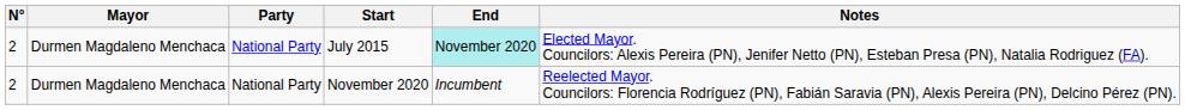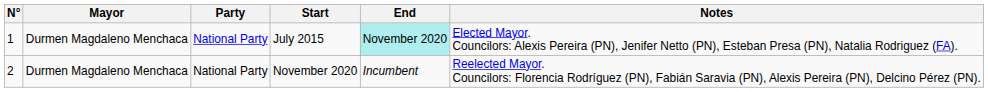 <table class=wikitable>
 <tr>
 <th>N°</th>
 <th>Mayor</th>
 <th>Party</th>
 <th>Start</th>
 <th>End</th>
 <th>Notes</th>
 </tr>
 <tr>
-<td>2</td>
+<td>1</td>
 <td>Durmen Magdaleno Menchaca</td>
 <td><a href='#'>National Party</a></td>
 <td>July 2015</td>
 <td style="background: paleturquoise;">November 2020</td>
 <td><a href='#'>Elected Mayor</a>.<br>Councilors: Alexis Pereira (PN), Jenifer Netto (PN), Esteban Presa (PN), Natalia Rodriguez (<a href='#'>FA</a>).</td>
 </tr>
 <tr>
 <td>2</td>
 <td>Durmen Magdaleno Menchaca</td>
 <td>National Party</td>
 <td>November 2020</td>
 <td><em>Incumbent</em></td>
 <td><a href='#'>Reelected Mayor</a>.<br>Councilors: Florencia Rodríguez (PN), Fabián Saravia (PN), Alexis Pereira (PN), Delcino Pérez (PN).</td>
 </tr>
 </table>
